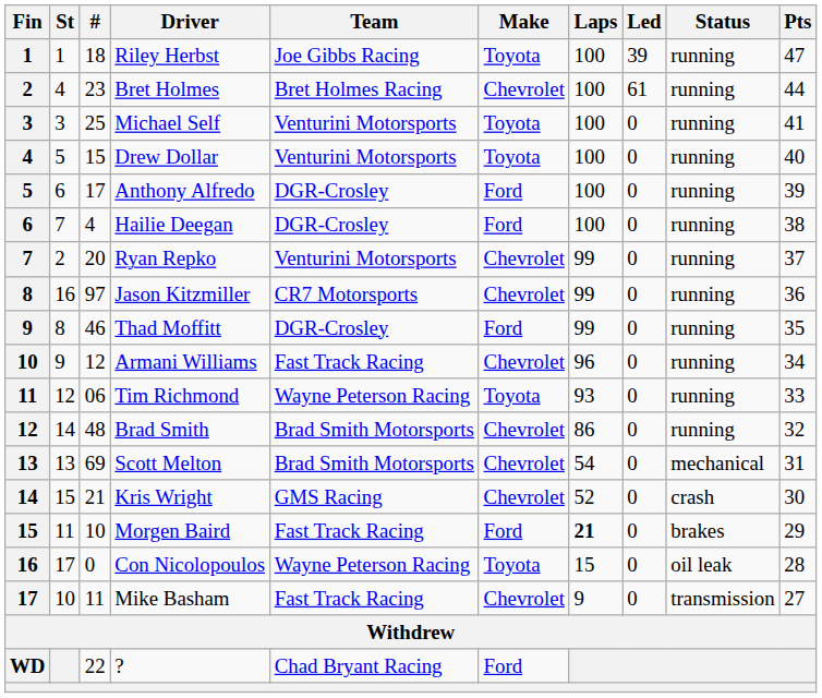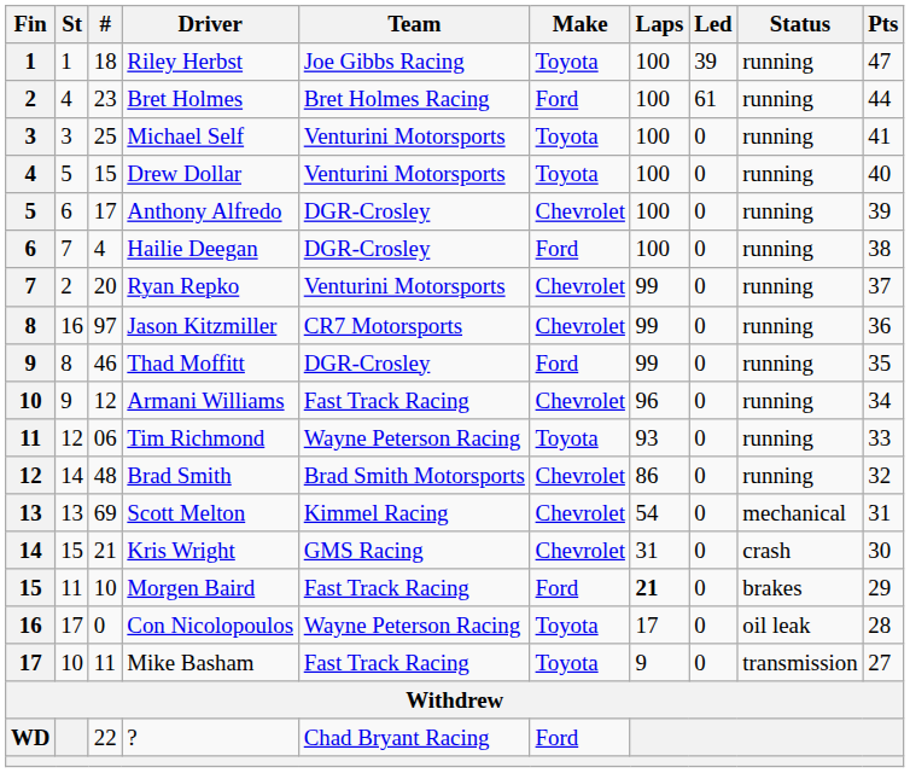 <table class="wikitable" style="font-size:95%">
 <tr>
 <th>Fin</th>
 <th>St</th>
 <th>#</th>
 <th>Driver</th>
 <th>Team</th>
 <th>Make</th>
 <th>Laps</th>
 <th>Led</th>
 <th>Status</th>
 <th>Pts</th>
 </tr>
 <tr>
 <th>1</th>
 <td>1</td>
 <td>18</td>
 <td><a href='#'>Riley Herbst</a></td>
 <td><a href='#'>Joe Gibbs Racing</a></td>
 <td><a href='#'>Toyota</a></td>
 <td>100</td>
 <td>39</td>
 <td>running</td>
 <td>47</td>
 </tr>
 <tr>
 <th>2</th>
 <td>4</td>
 <td>23</td>
 <td><a href='#'>Bret Holmes</a></td>
 <td><a href='#'>Bret Holmes Racing</a></td>
-<td><a href='#'>Chevrolet</a></td>
+<td><a href='#'>Ford</a></td>
 <td>100</td>
 <td>61</td>
 <td>running</td>
 <td>44</td>
 </tr>
 <tr>
 <th>3</th>
 <td>3</td>
 <td>25</td>
 <td><a href='#'>Michael Self</a></td>
 <td><a href='#'>Venturini Motorsports</a></td>
 <td><a href='#'>Toyota</a></td>
 <td>100</td>
 <td>0</td>
 <td>running</td>
 <td>41</td>
 </tr>
 <tr>
 <th>4</th>
 <td>5</td>
 <td>15</td>
 <td><a href='#'>Drew Dollar</a></td>
 <td><a href='#'>Venturini Motorsports</a></td>
 <td><a href='#'>Toyota</a></td>
 <td>100</td>
 <td>0</td>
 <td>running</td>
 <td>40</td>
 </tr>
 <tr>
 <th>5</th>
 <td>6</td>
 <td>17</td>
 <td><a href='#'>Anthony Alfredo</a></td>
 <td><a href='#'>DGR-Crosley</a></td>
-<td><a href='#'>Ford</a></td>
+<td><a href='#'>Chevrolet</a></td>
 <td>100</td>
 <td>0</td>
 <td>running</td>
 <td>39</td>
 </tr>
 <tr>
 <th>6</th>
 <td>7</td>
 <td>4</td>
 <td><a href='#'>Hailie Deegan</a></td>
 <td><a href='#'>DGR-Crosley</a></td>
 <td><a href='#'>Ford</a></td>
 <td>100</td>
 <td>0</td>
 <td>running</td>
 <td>38</td>
 </tr>
 <tr>
 <th>7</th>
 <td>2</td>
 <td>20</td>
 <td><a href='#'>Ryan Repko</a></td>
 <td><a href='#'>Venturini Motorsports</a></td>
 <td><a href='#'>Chevrolet</a></td>
 <td>99</td>
 <td>0</td>
 <td>running</td>
 <td>37</td>
 </tr>
 <tr>
 <th>8</th>
 <td>16</td>
 <td>97</td>
 <td><a href='#'>Jason Kitzmiller</a></td>
 <td><a href='#'>CR7 Motorsports</a></td>
 <td><a href='#'>Chevrolet</a></td>
 <td>99</td>
 <td>0</td>
 <td>running</td>
 <td>36</td>
 </tr>
 <tr>
 <th>9</th>
 <td>8</td>
 <td>46</td>
 <td><a href='#'>Thad Moffitt</a></td>
 <td><a href='#'>DGR-Crosley</a></td>
 <td><a href='#'>Ford</a></td>
 <td>99</td>
 <td>0</td>
 <td>running</td>
 <td>35</td>
 </tr>
 <tr>
 <th>10</th>
 <td>9</td>
 <td>12</td>
 <td><a href='#'>Armani Williams</a></td>
 <td><a href='#'>Fast Track Racing</a></td>
 <td><a href='#'>Chevrolet</a></td>
 <td>96</td>
 <td>0</td>
 <td>running</td>
 <td>34</td>
 </tr>
 <tr>
 <th>11</th>
 <td>12</td>
 <td>06</td>
 <td><a href='#'>Tim Richmond</a></td>
 <td><a href='#'>Wayne Peterson Racing</a></td>
 <td><a href='#'>Toyota</a></td>
 <td>93</td>
 <td>0</td>
 <td>running</td>
 <td>33</td>
 </tr>
 <tr>
 <th>12</th>
 <td>14</td>
 <td>48</td>
 <td><a href='#'>Brad Smith</a></td>
 <td><a href='#'>Brad Smith Motorsports</a></td>
 <td><a href='#'>Chevrolet</a></td>
 <td>86</td>
 <td>0</td>
 <td>running</td>
 <td>32</td>
 </tr>
 <tr>
 <th>13</th>
 <td>13</td>
 <td>69</td>
 <td><a href='#'>Scott Melton</a></td>
-<td><a href='#'>Brad Smith Motorsports</a></td>
+<td><a href='#'>Kimmel Racing</a></td>
 <td><a href='#'>Chevrolet</a></td>
 <td>54</td>
 <td>0</td>
 <td>mechanical</td>
 <td>31</td>
 </tr>
 <tr>
 <th>14</th>
 <td>15</td>
 <td>21</td>
 <td><a href='#'>Kris Wright</a></td>
 <td><a href='#'>GMS Racing</a></td>
 <td><a href='#'>Chevrolet</a></td>
-<td>52</td>
+<td>31</td>
 <td>0</td>
 <td>crash</td>
 <td>30</td>
 </tr>
 <tr>
 <th>15</th>
 <td>11</td>
 <td>10</td>
 <td><a href='#'>Morgen Baird</a></td>
 <td><a href='#'>Fast Track Racing</a></td>
 <td><a href='#'>Ford</a></td>
 <td><strong>21</strong></td>
 <td>0</td>
 <td>brakes</td>
 <td>29</td>
 </tr>
 <tr>
 <th>16</th>
 <td>17</td>
 <td>0</td>
 <td><a href='#'>Con Nicolopoulos</a></td>
 <td><a href='#'>Wayne Peterson Racing</a></td>
 <td><a href='#'>Toyota</a></td>
-<td>15</td>
+<td>17</td>
 <td>0</td>
 <td>oil leak</td>
 <td>28</td>
 </tr>
 <tr>
 <th>17</th>
 <td>10</td>
 <td>11</td>
 <td>Mike Basham</td>
 <td><a href='#'>Fast Track Racing</a></td>
-<td><a href='#'>Chevrolet</a></td>
+<td><a href='#'>Toyota</a></td>
 <td>9</td>
 <td>0</td>
 <td>transmission</td>
 <td>27</td>
 </tr>
 <tr>
 <th colspan="10">Withdrew</th>
 </tr>
 <tr>
 <th>WD</th>
 <th></th>
 <td>22</td>
 <td>?</td>
 <td><a href='#'>Chad Bryant Racing</a></td>
 <td><a href='#'>Ford</a></td>
 <th colspan="4"></th>
 </tr>
 <tr>
 <th colspan="10"></th>
 </tr>
 </table>
